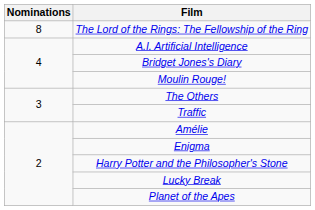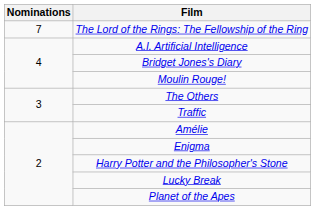 <table class="wikitable" style="text-align: center;">
 <tr>
 <th scope="col" width="55">Nominations</th>
 <th scope="col">Film</th>
 </tr>
 <tr>
-<td>8</td>
+<td>7</td>
 <td><em><a href='#'>The Lord of the Rings: The Fellowship of the Ring</a></em></td>
 </tr>
 <tr>
 <td rowspan=3>4</td>
 <td><em><a href='#'>A.I. Artificial Intelligence</a></em></td>
 </tr>
 <tr>
 <td><em><a href='#'>Bridget Jones's Diary</a></em></td>
 </tr>
 <tr>
 <td><em><a href='#'>Moulin Rouge!</a></em></td>
 </tr>
 <tr>
 <td rowspan=2>3</td>
 <td><em><a href='#'>The Others</a></em></td>
 </tr>
 <tr>
 <td><em><a href='#'>Traffic</a></em></td>
 </tr>
 <tr>
 <td rowspan=5>2</td>
 <td><em><a href='#'>Amélie</a></em></td>
 </tr>
 <tr>
 <td><em><a href='#'>Enigma</a></em></td>
 </tr>
 <tr>
 <td><em><a href='#'>Harry Potter and the Philosopher's Stone</a></em></td>
 </tr>
 <tr>
 <td><em><a href='#'>Lucky Break</a></em></td>
 </tr>
 <tr>
 <td><em><a href='#'>Planet of the Apes</a></em></td>
 </tr>
 </table>
